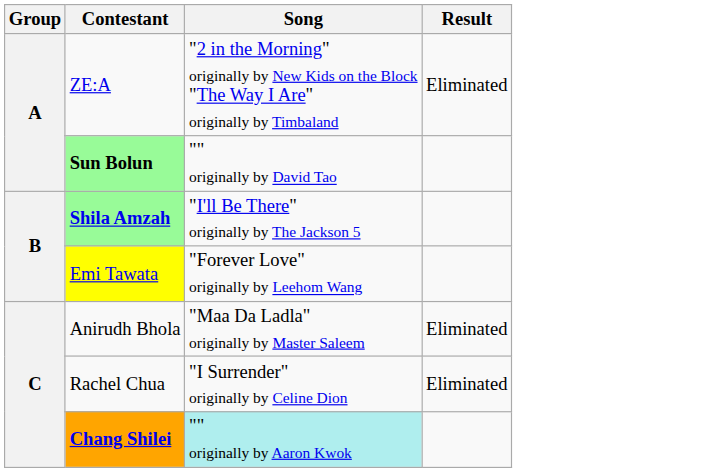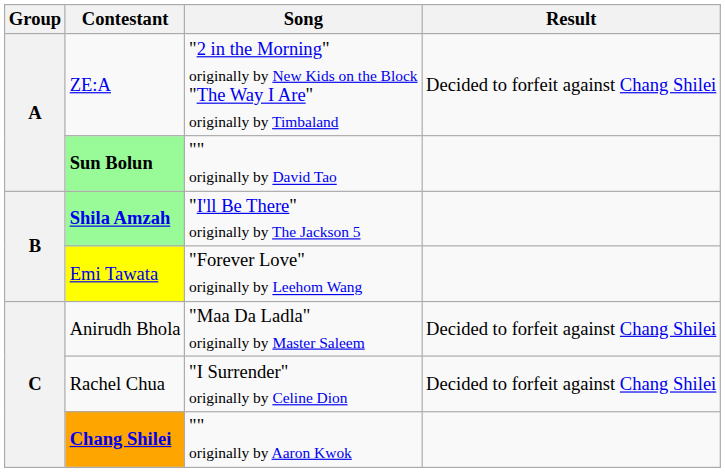 <table class="wikitable">
 <tr>
 <th>Group</th>
 <th>Contestant</th>
 <th>Song</th>
 <th>Result</th>
 </tr>
 <tr>
 <th rowspan=2>A</th>
 <td> <a href='#'>ZE:A</a></td>
 <td>"<a href='#'>2 in the Morning</a>"<br><sub>originally by <a href='#'>New Kids on the Block</a></sub><br>"<a href='#'>The Way I Are</a>"<br><sub>originally by <a href='#'>Timbaland</a></sub></td>
-<td>Eliminated</td>
+<td>Decided to forfeit against <a href='#'>Chang Shilei</a></td>
 </tr>
 <tr>
 <td style="background:palegreen"> <strong>Sun Bolun</strong></td>
 <td>""<br><sub>originally by <a href='#'>David Tao</a></sub></td>
 <td></td>
 </tr>
 <tr>
 <th rowspan=2>B</th>
 <td style="background:palegreen"> <strong><a href='#'>Shila Amzah</a></strong></td>
 <td>"<a href='#'>I'll Be There</a>"<br><sub>originally by <a href='#'>The Jackson 5</a></sub></td>
 <td></td>
 </tr>
 <tr>
 <td style="background:yellow"> <a href='#'>Emi Tawata</a></td>
 <td>"Forever Love"<br><sub>originally by <a href='#'>Leehom Wang</a></sub></td>
 <td></td>
 </tr>
 <tr>
 <th rowspan=3>C</th>
 <td> Anirudh Bhola</td>
 <td>"Maa Da Ladla"<br><sub>originally by <a href='#'>Master Saleem</a></sub></td>
-<td>Eliminated</td>
+<td>Decided to forfeit against <a href='#'>Chang Shilei</a></td>
 </tr>
 <tr>
 <td> Rachel Chua</td>
 <td>"I Surrender"<br><sub>originally by <a href='#'>Celine Dion</a></sub></td>
-<td>Eliminated</td>
+<td>Decided to forfeit against <a href='#'>Chang Shilei</a></td>
 </tr>
 <tr>
 <td style="background:orange"> <strong><a href='#'>Chang Shilei</a></strong></td>
-<td style="background: paleturquoise;">""<br><sub>originally by <a href='#'>Aaron Kwok</a></sub></td>
+<td>""<br><sub>originally by <a href='#'>Aaron Kwok</a></sub></td>
 <td></td>
 </tr>
 </table>
